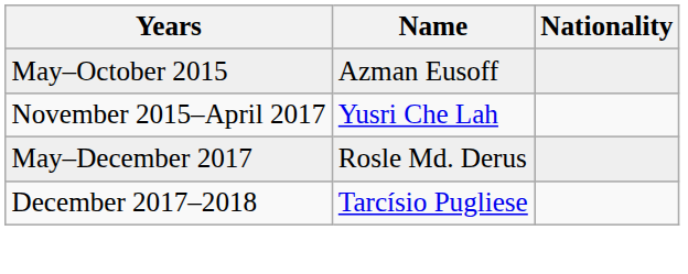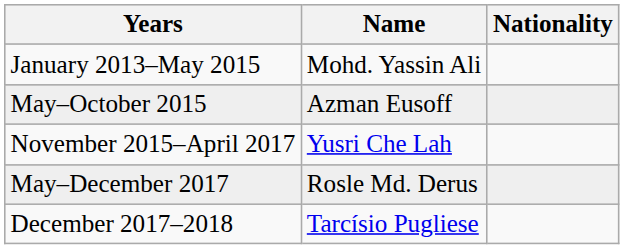 <table class="wikitable">
 <tr>
 <th>Years</th>
 <th>Name</th>
 <th>Nationality</th>
+</tr>
+<tr>
+<td>January 2013–May 2015</td>
+<td>Mohd. Yassin Ali</td>
+<td></td>
 </tr>
 <tr style="background:#efefef;">
 <td>May–October 2015</td>
 <td>Azman Eusoff</td>
 <td></td>
 </tr>
 <tr>
 <td>November 2015–April 2017</td>
 <td><a href='#'>Yusri Che Lah</a></td>
 <td></td>
 </tr>
 <tr style="background:#efefef;">
 <td>May–December 2017</td>
 <td>Rosle Md. Derus</td>
 <td></td>
 </tr>
 <tr>
 <td>December 2017–2018</td>
 <td><a href='#'>Tarcísio Pugliese</a></td>
 <td></td>
 </tr>
 </table>
